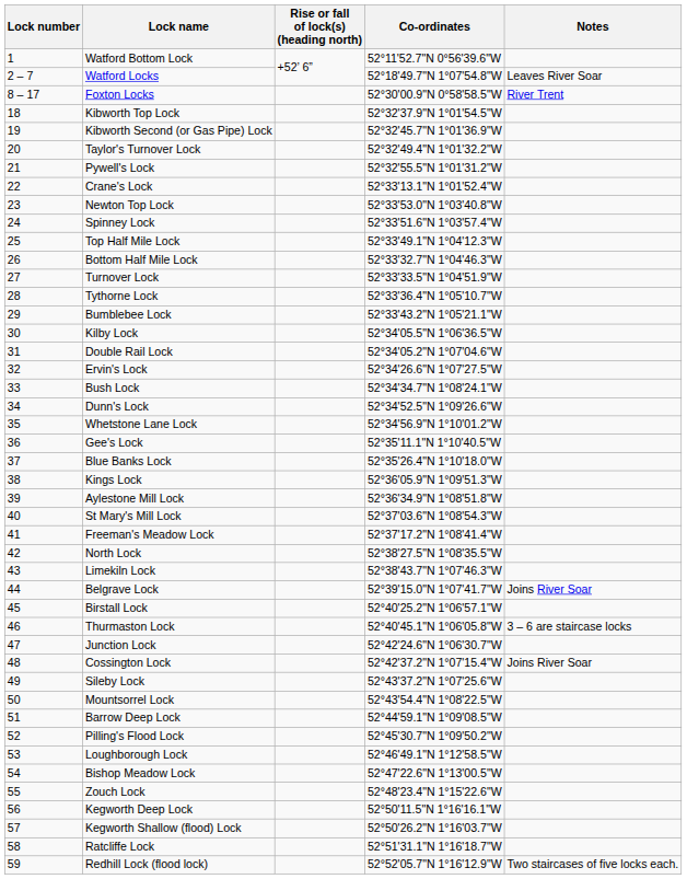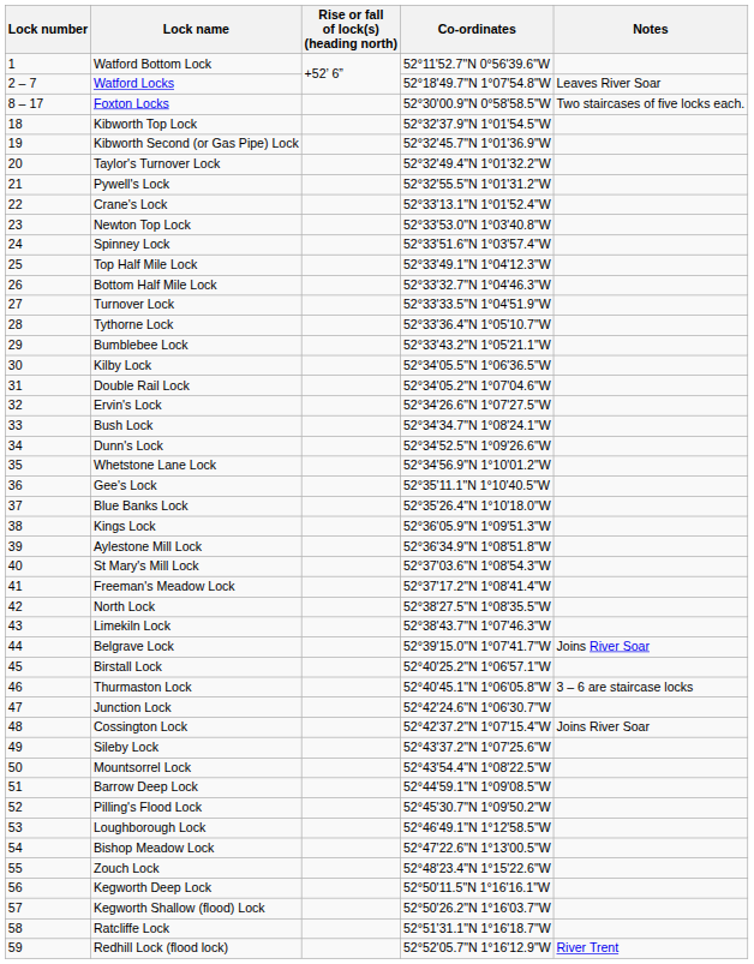 <table class="wikitable">
 <tr>
 <th>Lock number</th>
 <th>Lock name</th>
 <th>Rise or fall<br>of lock(s)<br>(heading north)</th>
 <th>Co-ordinates</th>
 <th>Notes</th>
 </tr>
 <tr>
 <td>1</td>
 <td>Watford Bottom Lock</td>
 <td rowspan="2">+52’ 6”</td>
 <td>52°11'52.7"N 0°56'39.6"W</td>
 <td></td>
 </tr>
 <tr>
 <td>2 – 7</td>
 <td><a href='#'>Watford Locks</a></td>
 <td>52°18'49.7"N 1°07'54.8"W</td>
 <td>Leaves River Soar</td>
 </tr>
 <tr>
 <td>8 – 17</td>
 <td><a href='#'>Foxton Locks</a></td>
 <td></td>
 <td>52°30'00.9"N 0°58'58.5"W</td>
-<td><a href='#'>River Trent</a></td>
+<td>Two staircases of five locks each.</td>
 </tr>
 <tr>
 <td>18</td>
 <td>Kibworth Top Lock</td>
 <td></td>
 <td>52°32'37.9"N 1°01'54.5"W</td>
 <td></td>
 </tr>
 <tr>
 <td>19</td>
 <td>Kibworth Second (or Gas Pipe) Lock</td>
 <td></td>
 <td>52°32'45.7"N 1°01'36.9"W</td>
 <td></td>
 </tr>
 <tr>
 <td>20</td>
 <td>Taylor's Turnover Lock</td>
 <td></td>
 <td>52°32'49.4"N 1°01'32.2"W</td>
 <td></td>
 </tr>
 <tr>
 <td>21</td>
 <td>Pywell's Lock</td>
 <td></td>
 <td>52°32'55.5"N 1°01'31.2"W</td>
 <td></td>
 </tr>
 <tr>
 <td>22</td>
 <td>Crane's Lock</td>
 <td></td>
 <td>52°33'13.1"N 1°01'52.4"W</td>
 <td></td>
 </tr>
 <tr>
 <td>23</td>
 <td>Newton Top Lock</td>
 <td></td>
 <td>52°33'53.0"N 1°03'40.8"W</td>
 <td></td>
 </tr>
 <tr>
 <td>24</td>
 <td>Spinney Lock</td>
 <td></td>
 <td>52°33'51.6"N 1°03'57.4"W</td>
 <td></td>
 </tr>
 <tr>
 <td>25</td>
 <td>Top Half Mile Lock</td>
 <td></td>
 <td>52°33'49.1"N 1°04'12.3"W</td>
 <td></td>
 </tr>
 <tr>
 <td>26</td>
 <td>Bottom Half Mile Lock</td>
 <td></td>
 <td>52°33'32.7"N 1°04'46.3"W</td>
 <td></td>
 </tr>
 <tr>
 <td>27</td>
 <td>Turnover Lock</td>
 <td></td>
 <td>52°33'33.5"N 1°04'51.9"W</td>
 <td></td>
 </tr>
 <tr>
 <td>28</td>
 <td>Tythorne Lock</td>
 <td></td>
 <td>52°33'36.4"N 1°05'10.7"W</td>
 <td></td>
 </tr>
 <tr>
 <td>29</td>
 <td>Bumblebee Lock</td>
 <td></td>
 <td>52°33'43.2"N 1°05'21.1"W</td>
 <td></td>
 </tr>
 <tr>
 <td>30</td>
 <td>Kilby Lock</td>
 <td></td>
 <td>52°34'05.5"N 1°06'36.5"W</td>
 <td></td>
 </tr>
 <tr>
 <td>31</td>
 <td>Double Rail Lock</td>
 <td></td>
 <td>52°34'05.2"N 1°07'04.6"W</td>
 <td></td>
 </tr>
 <tr>
 <td>32</td>
 <td>Ervin's Lock</td>
 <td></td>
 <td>52°34'26.6"N 1°07'27.5"W</td>
 <td></td>
 </tr>
 <tr>
 <td>33</td>
 <td>Bush Lock</td>
 <td></td>
 <td>52°34'34.7"N 1°08'24.1"W</td>
 <td></td>
 </tr>
 <tr>
 <td>34</td>
 <td>Dunn's Lock</td>
 <td></td>
 <td>52°34'52.5"N 1°09'26.6"W</td>
 <td></td>
 </tr>
 <tr>
 <td>35</td>
 <td>Whetstone Lane Lock</td>
 <td></td>
 <td>52°34'56.9"N 1°10'01.2"W</td>
 <td></td>
 </tr>
 <tr>
 <td>36</td>
 <td>Gee's Lock</td>
 <td></td>
 <td>52°35'11.1"N 1°10'40.5"W</td>
 <td></td>
 </tr>
 <tr>
 <td>37</td>
 <td>Blue Banks Lock</td>
 <td></td>
 <td>52°35'26.4"N 1°10'18.0"W</td>
 <td></td>
 </tr>
 <tr>
 <td>38</td>
 <td>Kings Lock</td>
 <td></td>
 <td>52°36'05.9"N 1°09'51.3"W</td>
 <td></td>
 </tr>
 <tr>
 <td>39</td>
 <td>Aylestone Mill Lock</td>
 <td></td>
 <td>52°36'34.9"N 1°08'51.8"W</td>
 <td></td>
 </tr>
 <tr>
 <td>40</td>
 <td>St Mary's Mill Lock</td>
 <td></td>
 <td>52°37'03.6"N 1°08'54.3"W</td>
 <td></td>
 </tr>
 <tr>
 <td>41</td>
 <td>Freeman's Meadow Lock</td>
 <td></td>
 <td>52°37'17.2"N 1°08'41.4"W</td>
 <td></td>
 </tr>
 <tr>
 <td>42</td>
 <td>North Lock</td>
 <td></td>
 <td>52°38'27.5"N 1°08'35.5"W</td>
 <td></td>
 </tr>
 <tr>
 <td>43</td>
 <td>Limekiln Lock</td>
 <td></td>
 <td>52°38'43.7"N 1°07'46.3"W</td>
 <td></td>
 </tr>
 <tr>
 <td>44</td>
 <td>Belgrave Lock</td>
 <td></td>
 <td>52°39'15.0"N 1°07'41.7"W</td>
 <td>Joins <a href='#'>River Soar</a></td>
 </tr>
 <tr>
 <td>45</td>
 <td>Birstall Lock</td>
 <td></td>
 <td>52°40'25.2"N 1°06'57.1"W</td>
 <td></td>
 </tr>
 <tr>
 <td>46</td>
 <td>Thurmaston Lock</td>
 <td></td>
 <td>52°40'45.1"N 1°06'05.8"W</td>
 <td>3 – 6 are staircase locks</td>
 </tr>
 <tr>
 <td>47</td>
 <td>Junction Lock</td>
 <td></td>
 <td>52°42'24.6"N 1°06'30.7"W</td>
 <td></td>
 </tr>
 <tr>
 <td>48</td>
 <td>Cossington Lock</td>
 <td></td>
 <td>52°42'37.2"N 1°07'15.4"W</td>
 <td>Joins River Soar</td>
 </tr>
 <tr>
 <td>49</td>
 <td>Sileby Lock</td>
 <td></td>
 <td>52°43'37.2"N 1°07'25.6"W</td>
 <td></td>
 </tr>
 <tr>
 <td>50</td>
 <td>Mountsorrel Lock</td>
 <td></td>
 <td>52°43'54.4"N 1°08'22.5"W</td>
 <td></td>
 </tr>
 <tr>
 <td>51</td>
 <td>Barrow Deep Lock</td>
 <td></td>
 <td>52°44'59.1"N 1°09'08.5"W</td>
 <td></td>
 </tr>
 <tr>
 <td>52</td>
 <td>Pilling's Flood Lock</td>
 <td></td>
 <td>52°45'30.7"N 1°09'50.2"W</td>
 <td></td>
 </tr>
 <tr>
 <td>53</td>
 <td>Loughborough Lock</td>
 <td></td>
 <td>52°46'49.1"N 1°12'58.5"W</td>
 <td></td>
 </tr>
 <tr>
 <td>54</td>
 <td>Bishop Meadow Lock</td>
 <td></td>
 <td>52°47'22.6"N 1°13'00.5"W</td>
 <td></td>
 </tr>
 <tr>
 <td>55</td>
 <td>Zouch Lock</td>
 <td></td>
 <td>52°48'23.4"N 1°15'22.6"W</td>
 <td></td>
 </tr>
 <tr>
 <td>56</td>
 <td>Kegworth Deep Lock</td>
 <td></td>
 <td>52°50'11.5"N 1°16'16.1"W</td>
 <td></td>
 </tr>
 <tr>
 <td>57</td>
 <td>Kegworth Shallow (flood) Lock</td>
 <td></td>
 <td>52°50'26.2"N 1°16'03.7"W</td>
 <td></td>
 </tr>
 <tr>
 <td>58</td>
 <td>Ratcliffe Lock</td>
 <td></td>
 <td>52°51'31.1"N 1°16'18.7"W</td>
 <td></td>
 </tr>
 <tr>
 <td>59</td>
 <td>Redhill Lock (flood lock)</td>
 <td></td>
 <td>52°52'05.7"N 1°16'12.9"W</td>
-<td>Two staircases of five locks each.</td>
+<td><a href='#'>River Trent</a></td>
 </tr>
 </table>
